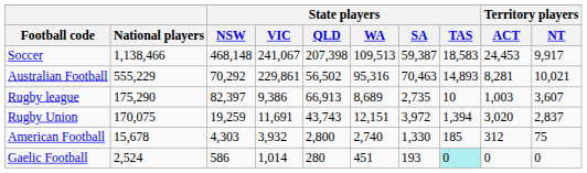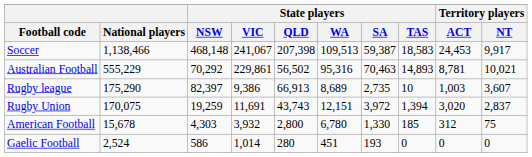 <table class="sortable wikitable">
 <tr>
 </tr>
 <tr>
 <th colspan="2"></th>
 <th colspan="6">State players</th>
 <th colspan="2">Territory players</th>
 </tr>
 <tr>
 <th>Football code</th>
 <th>National players</th>
 <th> <a href='#'>NSW</a></th>
 <th> <a href='#'>VIC</a></th>
 <th> <a href='#'>QLD</a></th>
 <th> <a href='#'>WA</a></th>
 <th> <a href='#'>SA</a></th>
 <th> <a href='#'>TAS</a></th>
 <th> <a href='#'>ACT</a></th>
 <th> <a href='#'>NT</a></th>
 </tr>
 <tr>
 <td><a href='#'>Soccer</a></td>
 <td>1,138,466</td>
 <td>468,148</td>
 <td>241,067</td>
 <td>207,398</td>
 <td>109,513</td>
 <td>59,387</td>
 <td>18,583</td>
 <td>24,453</td>
 <td>9,917</td>
 </tr>
 <tr>
 <td><a href='#'>Australian Football</a></td>
 <td>555,229</td>
 <td>70,292</td>
 <td>229,861</td>
 <td>56,502</td>
 <td>95,316</td>
 <td>70,463</td>
 <td>14,893</td>
-<td>8,281</td>
+<td>8,781</td>
 <td>10,021</td>
 </tr>
 <tr>
 <td><a href='#'>Rugby league</a></td>
 <td>175,290</td>
 <td>82,397</td>
 <td>9,386</td>
 <td>66,913</td>
 <td>8,689</td>
 <td>2,735</td>
 <td>10</td>
 <td>1,003</td>
 <td>3,607</td>
 </tr>
 <tr>
 <td><a href='#'>Rugby Union</a></td>
 <td>170,075</td>
 <td>19,259</td>
 <td>11,691</td>
 <td>43,743</td>
 <td>12,151</td>
 <td>3,972</td>
 <td>1,394</td>
 <td>3,020</td>
 <td>2,837</td>
 </tr>
 <tr>
 <td><a href='#'>American Football</a></td>
 <td>15,678</td>
 <td>4,303</td>
 <td>3,932</td>
 <td>2,800</td>
-<td>2,740</td>
+<td>6,780</td>
 <td>1,330</td>
 <td>185</td>
 <td>312</td>
 <td>75</td>
 </tr>
 <tr>
 <td><a href='#'>Gaelic Football</a></td>
 <td>2,524</td>
 <td>586</td>
 <td>1,014</td>
 <td>280</td>
 <td>451</td>
 <td>193</td>
-<td style="background: paleturquoise;">0</td>
+<td>0</td>
 <td>0</td>
 <td>0</td>
 </tr>
 </table>
